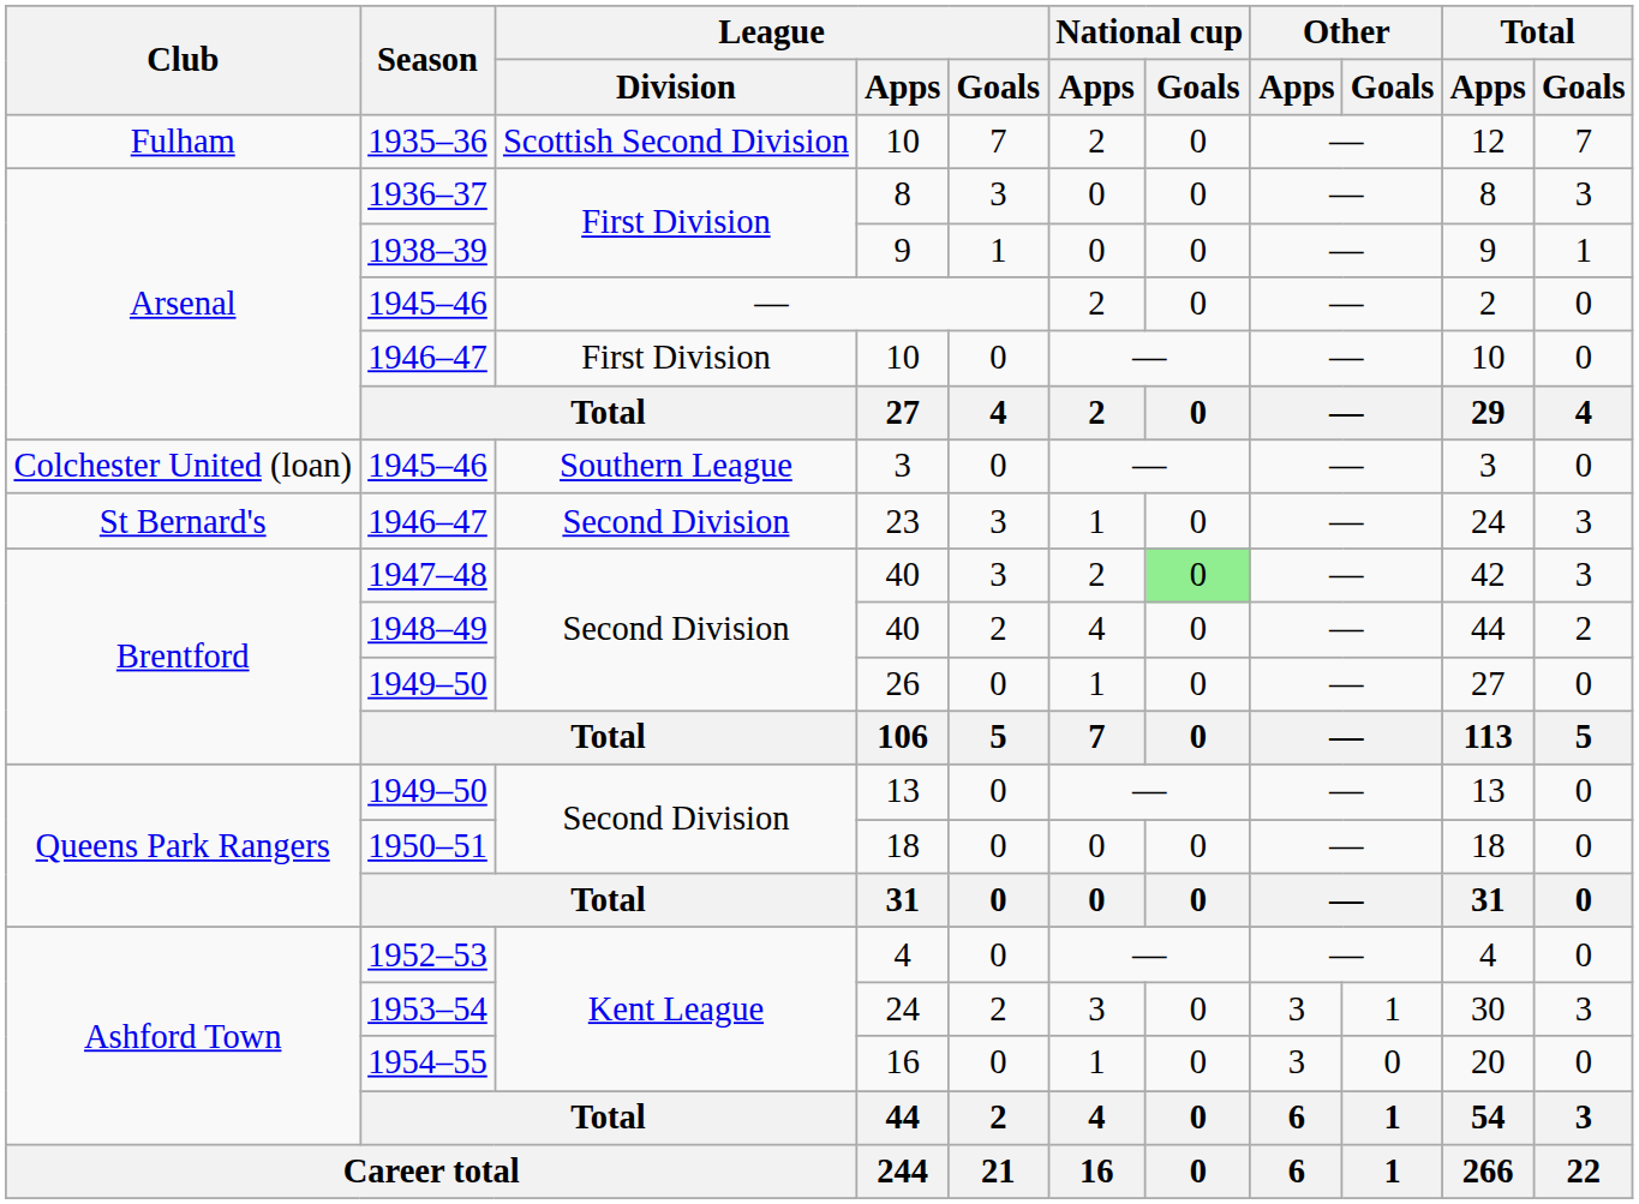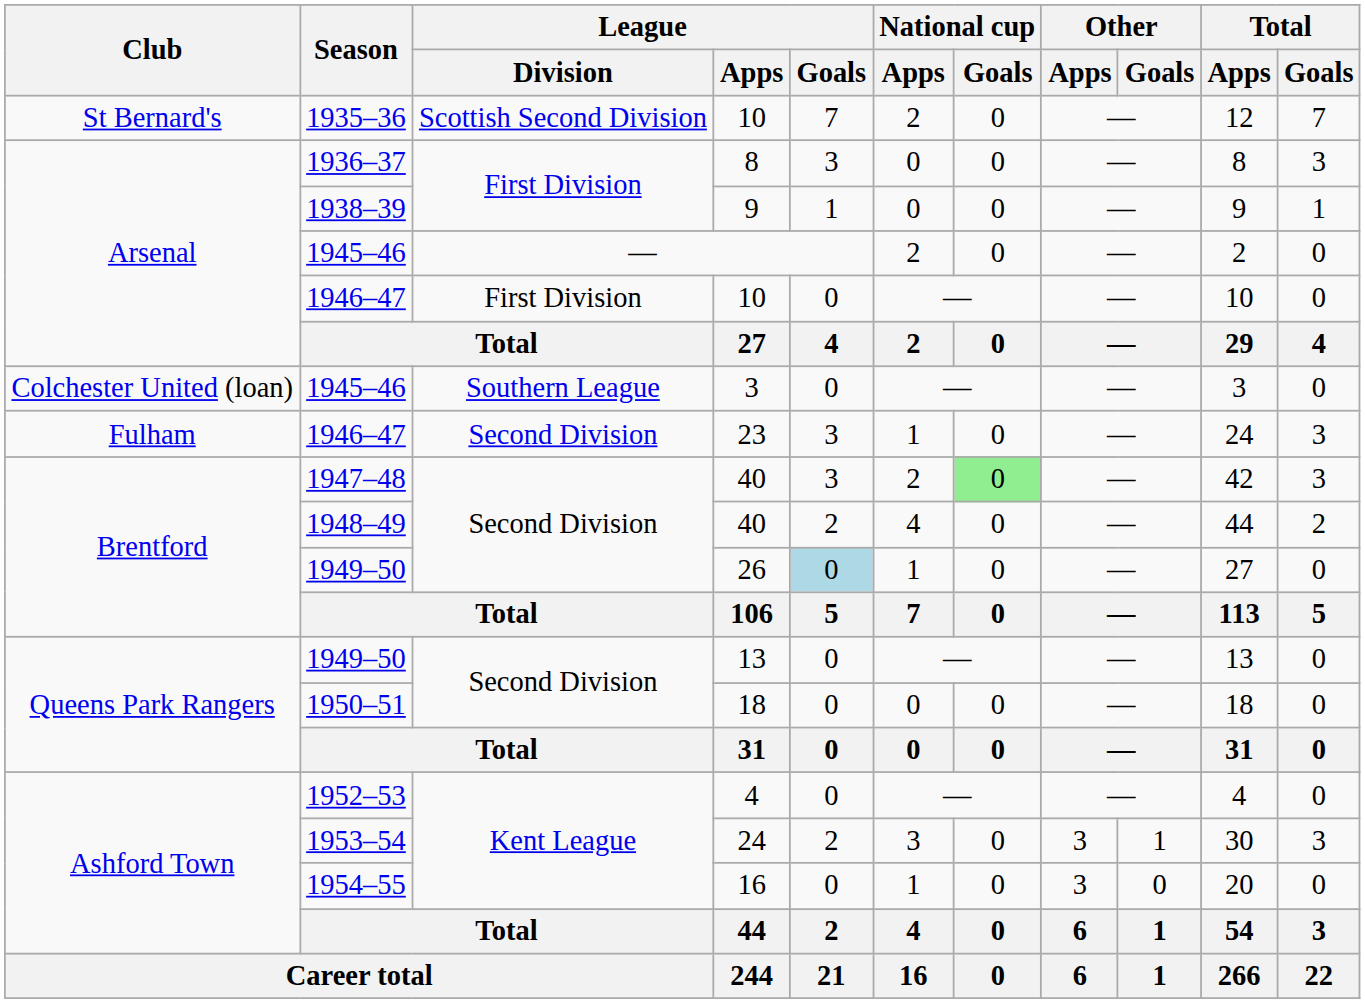 <table class="wikitable" style="text-align: center;">
 <tr>
 <th rowspan="2">Club</th>
 <th rowspan="2">Season</th>
 <th colspan="3">League</th>
 <th colspan="2">National cup</th>
 <th colspan="2">Other</th>
 <th colspan="2">Total</th>
 </tr>
 <tr>
 <th>Division</th>
 <th>Apps</th>
 <th>Goals</th>
 <th>Apps</th>
 <th>Goals</th>
 <th>Apps</th>
 <th>Goals</th>
 <th>Apps</th>
 <th>Goals</th>
 </tr>
 <tr>
-<td><a href='#'>Fulham</a></td>
+<td><a href='#'>St Bernard's</a></td>
 <td><a href='#'>1935–36</a></td>
 <td><a href='#'>Scottish Second Division</a></td>
 <td>10</td>
 <td>7</td>
 <td>2</td>
 <td>0</td>
 <td colspan="2">—</td>
 <td>12</td>
 <td>7</td>
 </tr>
 <tr>
 <td rowspan="5"><a href='#'>Arsenal</a></td>
 <td><a href='#'>1936–37</a></td>
 <td rowspan="2"><a href='#'>First Division</a></td>
 <td>8</td>
 <td>3</td>
 <td>0</td>
 <td>0</td>
 <td colspan="2">—</td>
 <td>8</td>
 <td>3</td>
 </tr>
 <tr>
 <td><a href='#'>1938–39</a></td>
 <td>9</td>
 <td>1</td>
 <td>0</td>
 <td>0</td>
 <td colspan="2">—</td>
 <td>9</td>
 <td>1</td>
 </tr>
 <tr>
 <td><a href='#'>1945–46</a></td>
 <td colspan="3">—</td>
 <td>2</td>
 <td>0</td>
 <td colspan="2">—</td>
 <td>2</td>
 <td>0</td>
 </tr>
 <tr>
 <td><a href='#'>1946–47</a></td>
 <td>First Division</td>
 <td>10</td>
 <td>0</td>
 <td colspan="2">—</td>
 <td colspan="2">—</td>
 <td>10</td>
 <td>0</td>
 </tr>
 <tr>
 <th colspan="2">Total</th>
 <th>27</th>
 <th>4</th>
 <th>2</th>
 <th>0</th>
 <th colspan="2">—</th>
 <th>29</th>
 <th>4</th>
 </tr>
 <tr>
 <td><a href='#'>Colchester United</a> (loan)</td>
 <td><a href='#'>1945–46</a></td>
 <td><a href='#'>Southern League</a></td>
 <td>3</td>
 <td>0</td>
 <td colspan="2">—</td>
 <td colspan="2">—</td>
 <td>3</td>
 <td>0</td>
 </tr>
 <tr>
-<td><a href='#'>St Bernard's</a></td>
+<td><a href='#'>Fulham</a></td>
 <td><a href='#'>1946–47</a></td>
 <td><a href='#'>Second Division</a></td>
 <td>23</td>
 <td>3</td>
 <td>1</td>
 <td>0</td>
 <td colspan="2">—</td>
 <td>24</td>
 <td>3</td>
 </tr>
 <tr>
 <td rowspan="4"><a href='#'>Brentford</a></td>
 <td><a href='#'>1947–48</a></td>
 <td rowspan="3">Second Division</td>
 <td>40</td>
 <td>3</td>
 <td>2</td>
 <td style="background: lightgreen;">0</td>
 <td colspan="2">—</td>
 <td>42</td>
 <td>3</td>
 </tr>
 <tr>
 <td><a href='#'>1948–49</a></td>
 <td>40</td>
 <td>2</td>
 <td>4</td>
 <td>0</td>
 <td colspan="2">—</td>
 <td>44</td>
 <td>2</td>
 </tr>
 <tr>
 <td><a href='#'>1949–50</a></td>
 <td>26</td>
-<td>0</td>
+<td style="background: lightblue;">0</td>
 <td>1</td>
 <td>0</td>
 <td colspan="2">—</td>
 <td>27</td>
 <td>0</td>
 </tr>
 <tr>
 <th colspan="2">Total</th>
 <th>106</th>
 <th>5</th>
 <th>7</th>
 <th>0</th>
 <th colspan="2">—</th>
 <th>113</th>
 <th>5</th>
 </tr>
 <tr>
 <td rowspan="3"><a href='#'>Queens Park Rangers</a></td>
 <td><a href='#'>1949–50</a></td>
 <td rowspan="2">Second Division</td>
 <td>13</td>
 <td>0</td>
 <td colspan="2">—</td>
 <td colspan="2">—</td>
 <td>13</td>
 <td>0</td>
 </tr>
 <tr>
 <td><a href='#'>1950–51</a></td>
 <td>18</td>
 <td>0</td>
 <td>0</td>
 <td>0</td>
 <td colspan="2">—</td>
 <td>18</td>
 <td>0</td>
 </tr>
 <tr>
 <th colspan="2">Total</th>
 <th>31</th>
 <th>0</th>
 <th>0</th>
 <th>0</th>
 <th colspan="2">—</th>
 <th>31</th>
 <th>0</th>
 </tr>
 <tr>
 <td rowspan="4"><a href='#'>Ashford Town</a></td>
 <td><a href='#'>1952–53</a></td>
 <td rowspan="3"><a href='#'>Kent League</a></td>
 <td>4</td>
 <td>0</td>
 <td colspan="2">—</td>
 <td colspan="2">—</td>
 <td>4</td>
 <td>0</td>
 </tr>
 <tr>
 <td><a href='#'>1953–54</a></td>
 <td>24</td>
 <td>2</td>
 <td>3</td>
 <td>0</td>
 <td>3</td>
 <td>1</td>
 <td>30</td>
 <td>3</td>
 </tr>
 <tr>
 <td><a href='#'>1954–55</a></td>
 <td>16</td>
 <td>0</td>
 <td>1</td>
 <td>0</td>
 <td>3</td>
 <td>0</td>
 <td>20</td>
 <td>0</td>
 </tr>
 <tr>
 <th colspan="2">Total</th>
 <th>44</th>
 <th>2</th>
 <th>4</th>
 <th>0</th>
 <th>6</th>
 <th>1</th>
 <th>54</th>
 <th>3</th>
 </tr>
 <tr>
 <th colspan="3">Career total</th>
 <th>244</th>
 <th>21</th>
 <th>16</th>
 <th>0</th>
 <th>6</th>
 <th>1</th>
 <th>266</th>
 <th>22</th>
 </tr>
 </table>
